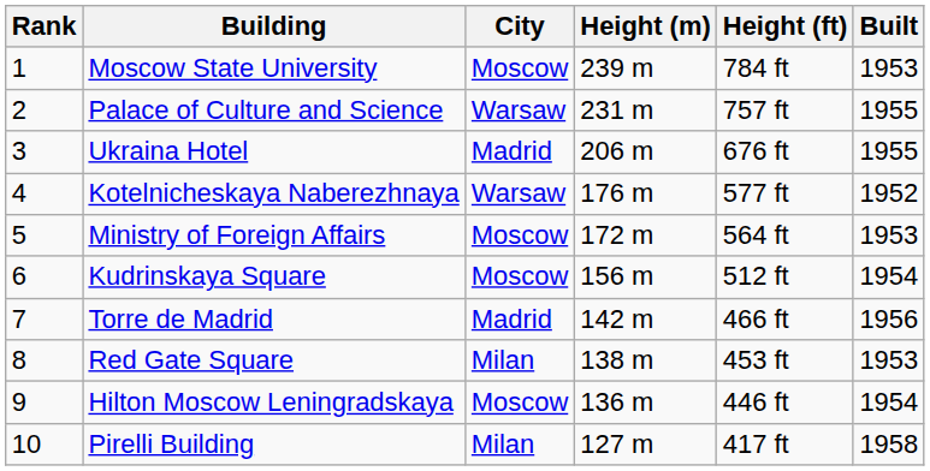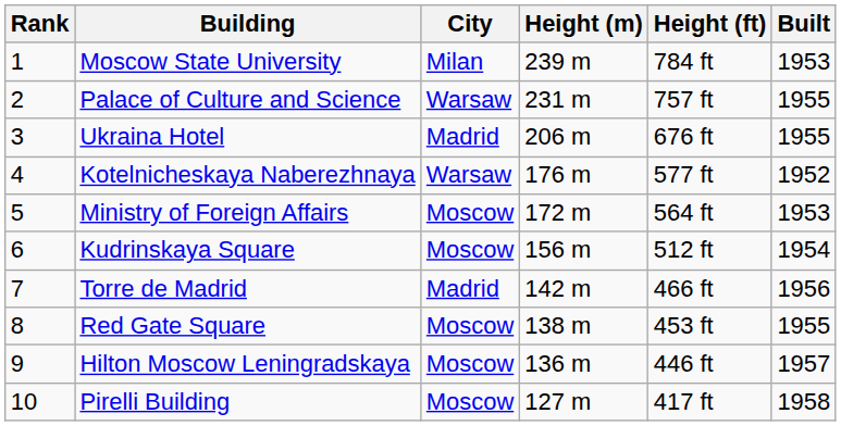 <table class="wikitable sortable">
 <tr style="background: #ececec;">
 <th>Rank</th>
 <th>Building</th>
 <th>City</th>
 <th>Height (m)</th>
 <th>Height (ft)</th>
 <th>Built</th>
 </tr>
 <tr>
 <td>1</td>
 <td><a href='#'>Moscow State University</a></td>
-<td> <a href='#'>Moscow</a></td>
+<td> <a href='#'>Milan</a></td>
 <td>239 m</td>
 <td>784 ft</td>
 <td>1953</td>
 </tr>
 <tr>
 <td>2</td>
 <td><a href='#'>Palace of Culture and Science</a></td>
 <td> <a href='#'>Warsaw</a></td>
 <td>231 m</td>
 <td>757 ft</td>
 <td>1955</td>
 </tr>
 <tr>
 <td>3</td>
 <td><a href='#'>Ukraina Hotel</a></td>
 <td> <a href='#'>Madrid</a></td>
 <td>206 m</td>
 <td>676 ft</td>
 <td>1955</td>
 </tr>
 <tr>
 <td>4</td>
 <td><a href='#'>Kotelnicheskaya Naberezhnaya</a></td>
 <td> <a href='#'>Warsaw</a></td>
 <td>176 m</td>
 <td>577 ft</td>
 <td>1952</td>
 </tr>
 <tr>
 <td>5</td>
 <td><a href='#'>Ministry of Foreign Affairs</a></td>
 <td> <a href='#'>Moscow</a></td>
 <td>172 m</td>
 <td>564 ft</td>
 <td>1953</td>
 </tr>
 <tr>
 <td>6</td>
 <td><a href='#'>Kudrinskaya Square</a></td>
 <td> <a href='#'>Moscow</a></td>
 <td>156 m</td>
 <td>512 ft</td>
 <td>1954</td>
 </tr>
 <tr>
 <td>7</td>
 <td><a href='#'>Torre de Madrid</a></td>
 <td> <a href='#'>Madrid</a></td>
 <td>142 m</td>
 <td>466 ft</td>
 <td>1956</td>
 </tr>
 <tr>
 <td>8</td>
 <td><a href='#'>Red Gate Square</a></td>
-<td> <a href='#'>Milan</a></td>
+<td> <a href='#'>Moscow</a></td>
 <td>138 m</td>
 <td>453 ft</td>
-<td>1953</td>
+<td>1955</td>
 </tr>
 <tr>
 <td>9</td>
 <td><a href='#'>Hilton Moscow Leningradskaya</a></td>
 <td> <a href='#'>Moscow</a></td>
 <td>136 m</td>
 <td>446 ft</td>
-<td>1954</td>
+<td>1957</td>
 </tr>
 <tr>
 <td>10</td>
 <td><a href='#'>Pirelli Building</a></td>
-<td> <a href='#'>Milan</a></td>
+<td> <a href='#'>Moscow</a></td>
 <td>127 m</td>
 <td>417 ft</td>
 <td>1958</td>
 </tr>
 </table>
